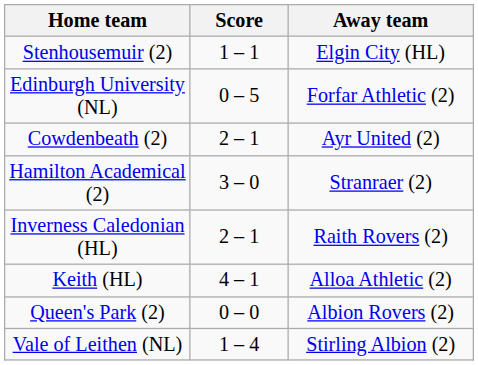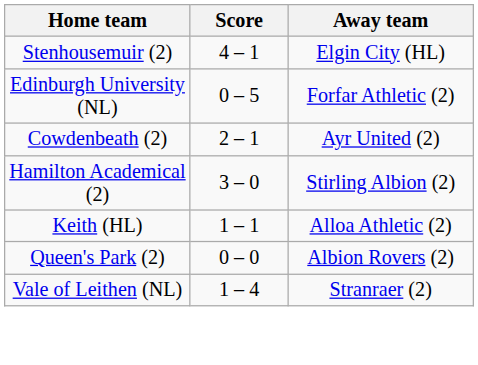 <table class="wikitable" style="text-align: center">
 <tr>
 <th width=140>Home team</th>
 <th width=70>Score</th>
 <th width=140>Away team</th>
 </tr>
 <tr>
 <td><a href='#'>Stenhousemuir</a> (2)</td>
-<td>1 – 1</td>
+<td>4 – 1</td>
 <td><a href='#'>Elgin City</a> (HL)</td>
 </tr>
 <tr>
 <td><a href='#'>Edinburgh University</a> (NL)</td>
 <td>0 – 5</td>
 <td><a href='#'>Forfar Athletic</a> (2)</td>
 </tr>
 <tr>
 <td><a href='#'>Cowdenbeath</a> (2)</td>
 <td>2 – 1</td>
 <td><a href='#'>Ayr United</a> (2)</td>
 </tr>
 <tr>
 <td><a href='#'>Hamilton Academical</a> (2)</td>
 <td>3 – 0</td>
-<td><a href='#'>Stranraer</a> (2)</td>
-</tr>
-<tr>
-<td><a href='#'>Inverness Caledonian</a> (HL)</td>
-<td>2 – 1</td>
-<td><a href='#'>Raith Rovers</a> (2)</td>
+<td><a href='#'>Stirling Albion</a> (2)</td>
 </tr>
 <tr>
 <td><a href='#'>Keith</a> (HL)</td>
-<td>4 – 1</td>
+<td>1 – 1</td>
 <td><a href='#'>Alloa Athletic</a> (2)</td>
 </tr>
 <tr>
 <td><a href='#'>Queen's Park</a> (2)</td>
 <td>0 – 0</td>
 <td><a href='#'>Albion Rovers</a> (2)</td>
 </tr>
 <tr>
 <td><a href='#'>Vale of Leithen</a> (NL)</td>
 <td>1 – 4</td>
-<td><a href='#'>Stirling Albion</a> (2)</td>
+<td><a href='#'>Stranraer</a> (2)</td>
 </tr>
 </table>
